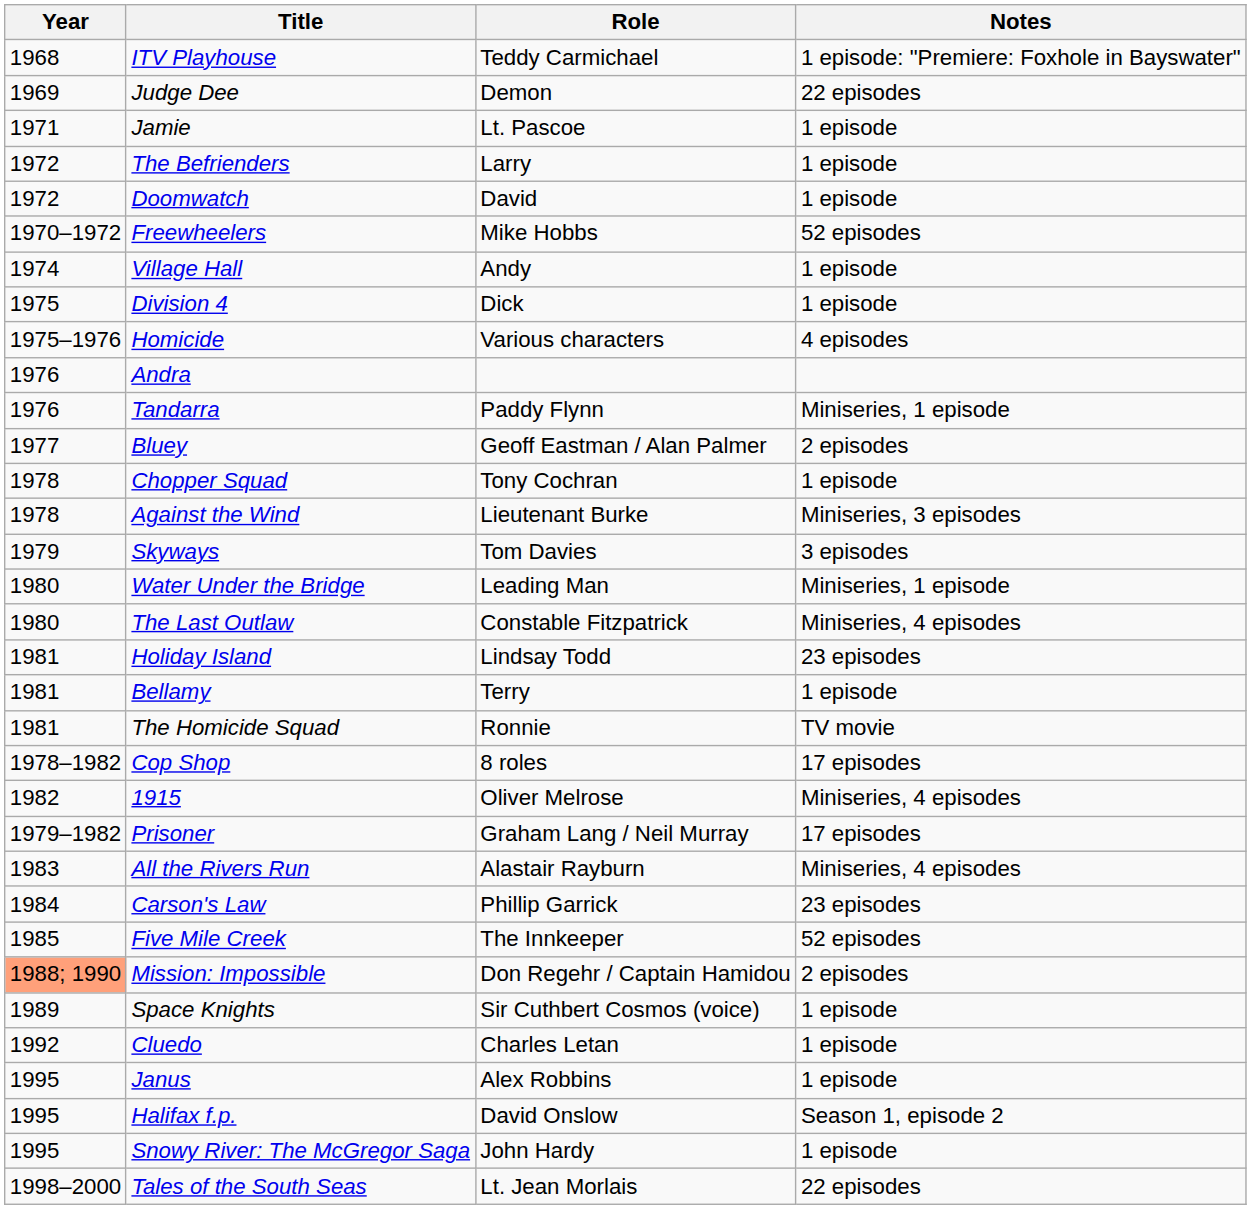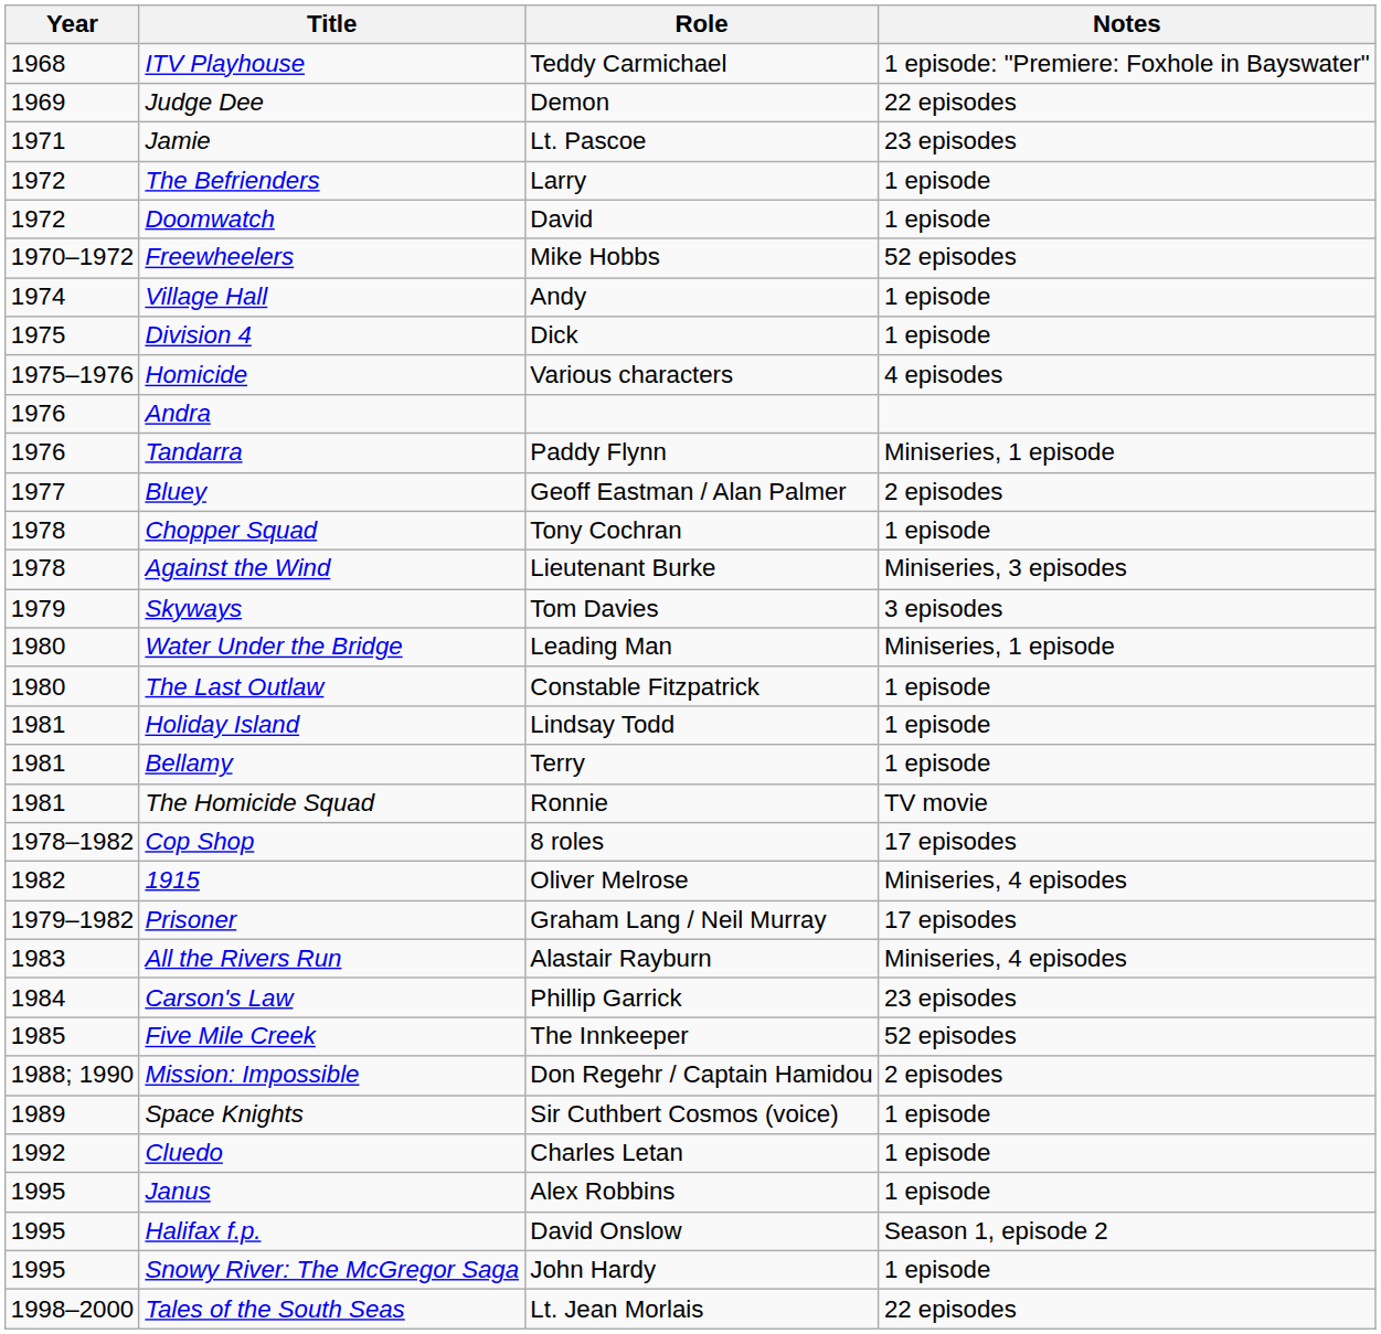 <table class=wikitable>
 <tr>
 <th>Year</th>
 <th>Title</th>
 <th>Role</th>
 <th>Notes</th>
 </tr>
 <tr>
 <td>1968</td>
 <td><em><a href='#'>ITV Playhouse</a></em></td>
 <td>Teddy Carmichael</td>
 <td>1 episode: "Premiere: Foxhole in Bayswater"</td>
 </tr>
 <tr>
 <td>1969</td>
 <td><em>Judge Dee</em></td>
 <td>Demon</td>
 <td>22 episodes</td>
 </tr>
 <tr>
 <td>1971</td>
 <td><em>Jamie</em></td>
 <td>Lt. Pascoe</td>
-<td>1 episode</td>
+<td>23 episodes</td>
 </tr>
 <tr>
 <td>1972</td>
 <td><em><a href='#'>The Befrienders</a></em></td>
 <td>Larry</td>
 <td>1 episode</td>
 </tr>
 <tr>
 <td>1972</td>
 <td><em><a href='#'>Doomwatch</a></em></td>
 <td>David</td>
 <td>1 episode</td>
 </tr>
 <tr>
 <td>1970–1972</td>
 <td><em><a href='#'>Freewheelers</a></em></td>
 <td>Mike Hobbs</td>
 <td>52 episodes</td>
 </tr>
 <tr>
 <td>1974</td>
 <td><em><a href='#'>Village Hall</a></em></td>
 <td>Andy</td>
 <td>1 episode</td>
 </tr>
 <tr>
 <td>1975</td>
 <td><em><a href='#'>Division 4</a></em></td>
 <td>Dick</td>
 <td>1 episode</td>
 </tr>
 <tr>
 <td>1975–1976</td>
 <td><em><a href='#'>Homicide</a></em></td>
 <td>Various characters</td>
 <td>4 episodes</td>
 </tr>
 <tr>
 <td>1976</td>
 <td><em><a href='#'>Andra</a></em></td>
 <td></td>
 <td></td>
 </tr>
 <tr>
 <td>1976</td>
 <td><em><a href='#'>Tandarra</a></em></td>
 <td>Paddy Flynn</td>
 <td>Miniseries, 1 episode</td>
 </tr>
 <tr>
 <td>1977</td>
 <td><em><a href='#'>Bluey</a></em></td>
 <td>Geoff Eastman / Alan Palmer</td>
 <td>2 episodes</td>
 </tr>
 <tr>
 <td>1978</td>
 <td><em><a href='#'>Chopper Squad</a></em></td>
 <td>Tony Cochran</td>
 <td>1 episode</td>
 </tr>
 <tr>
 <td>1978</td>
 <td><em><a href='#'>Against the Wind</a></em></td>
 <td>Lieutenant Burke</td>
 <td>Miniseries, 3 episodes</td>
 </tr>
 <tr>
 <td>1979</td>
 <td><em><a href='#'>Skyways</a></em></td>
 <td>Tom Davies</td>
 <td>3 episodes</td>
 </tr>
 <tr>
 <td>1980</td>
 <td><em><a href='#'>Water Under the Bridge</a></em></td>
 <td>Leading Man</td>
 <td>Miniseries, 1 episode</td>
 </tr>
 <tr>
 <td>1980</td>
 <td><em><a href='#'>The Last Outlaw</a></em></td>
 <td>Constable Fitzpatrick</td>
-<td>Miniseries, 4 episodes</td>
+<td>1 episode</td>
 </tr>
 <tr>
 <td>1981</td>
 <td><em><a href='#'>Holiday Island</a></em></td>
 <td>Lindsay Todd</td>
-<td>23 episodes</td>
+<td>1 episode</td>
 </tr>
 <tr>
 <td>1981</td>
 <td><em><a href='#'>Bellamy</a></em></td>
 <td>Terry</td>
 <td>1 episode</td>
 </tr>
 <tr>
 <td>1981</td>
 <td><em>The Homicide Squad</em></td>
 <td>Ronnie</td>
 <td>TV movie</td>
 </tr>
 <tr>
 <td>1978–1982</td>
 <td><em><a href='#'>Cop Shop</a></em></td>
 <td>8 roles</td>
 <td>17 episodes</td>
 </tr>
 <tr>
 <td>1982</td>
 <td><em><a href='#'>1915</a></em></td>
 <td>Oliver Melrose</td>
 <td>Miniseries, 4 episodes</td>
 </tr>
 <tr>
 <td>1979–1982</td>
 <td><em><a href='#'>Prisoner</a></em></td>
 <td>Graham Lang / Neil Murray</td>
 <td>17 episodes</td>
 </tr>
 <tr>
 <td>1983</td>
 <td><em><a href='#'>All the Rivers Run</a></em></td>
 <td>Alastair Rayburn</td>
 <td>Miniseries, 4 episodes</td>
 </tr>
 <tr>
 <td>1984</td>
 <td><em><a href='#'>Carson's Law</a></em></td>
 <td>Phillip Garrick</td>
 <td>23 episodes</td>
 </tr>
 <tr>
 <td>1985</td>
 <td><em><a href='#'>Five Mile Creek</a></em></td>
 <td>The Innkeeper</td>
 <td>52 episodes</td>
 </tr>
 <tr>
-<td style="background: lightsalmon;">1988; 1990</td>
+<td>1988; 1990</td>
 <td><em><a href='#'>Mission: Impossible</a></em></td>
 <td>Don Regehr / Captain Hamidou</td>
 <td>2 episodes</td>
 </tr>
 <tr>
 <td>1989</td>
 <td><em>Space Knights</em></td>
 <td>Sir Cuthbert Cosmos (voice)</td>
 <td>1 episode</td>
 </tr>
 <tr>
 <td>1992</td>
 <td><em><a href='#'>Cluedo</a></em></td>
 <td>Charles Letan</td>
 <td>1 episode</td>
 </tr>
 <tr>
 <td>1995</td>
 <td><em><a href='#'>Janus</a></em></td>
 <td>Alex Robbins</td>
 <td>1 episode</td>
 </tr>
 <tr>
 <td>1995</td>
 <td><em><a href='#'>Halifax f.p.</a></em></td>
 <td>David Onslow</td>
 <td>Season 1, episode 2</td>
 </tr>
 <tr>
 <td>1995</td>
 <td><em><a href='#'>Snowy River: The McGregor Saga</a></em></td>
 <td>John Hardy</td>
 <td>1 episode</td>
 </tr>
 <tr>
 <td>1998–2000</td>
 <td><em><a href='#'>Tales of the South Seas</a></em></td>
 <td>Lt. Jean Morlais</td>
 <td>22 episodes</td>
 </tr>
 </table>
